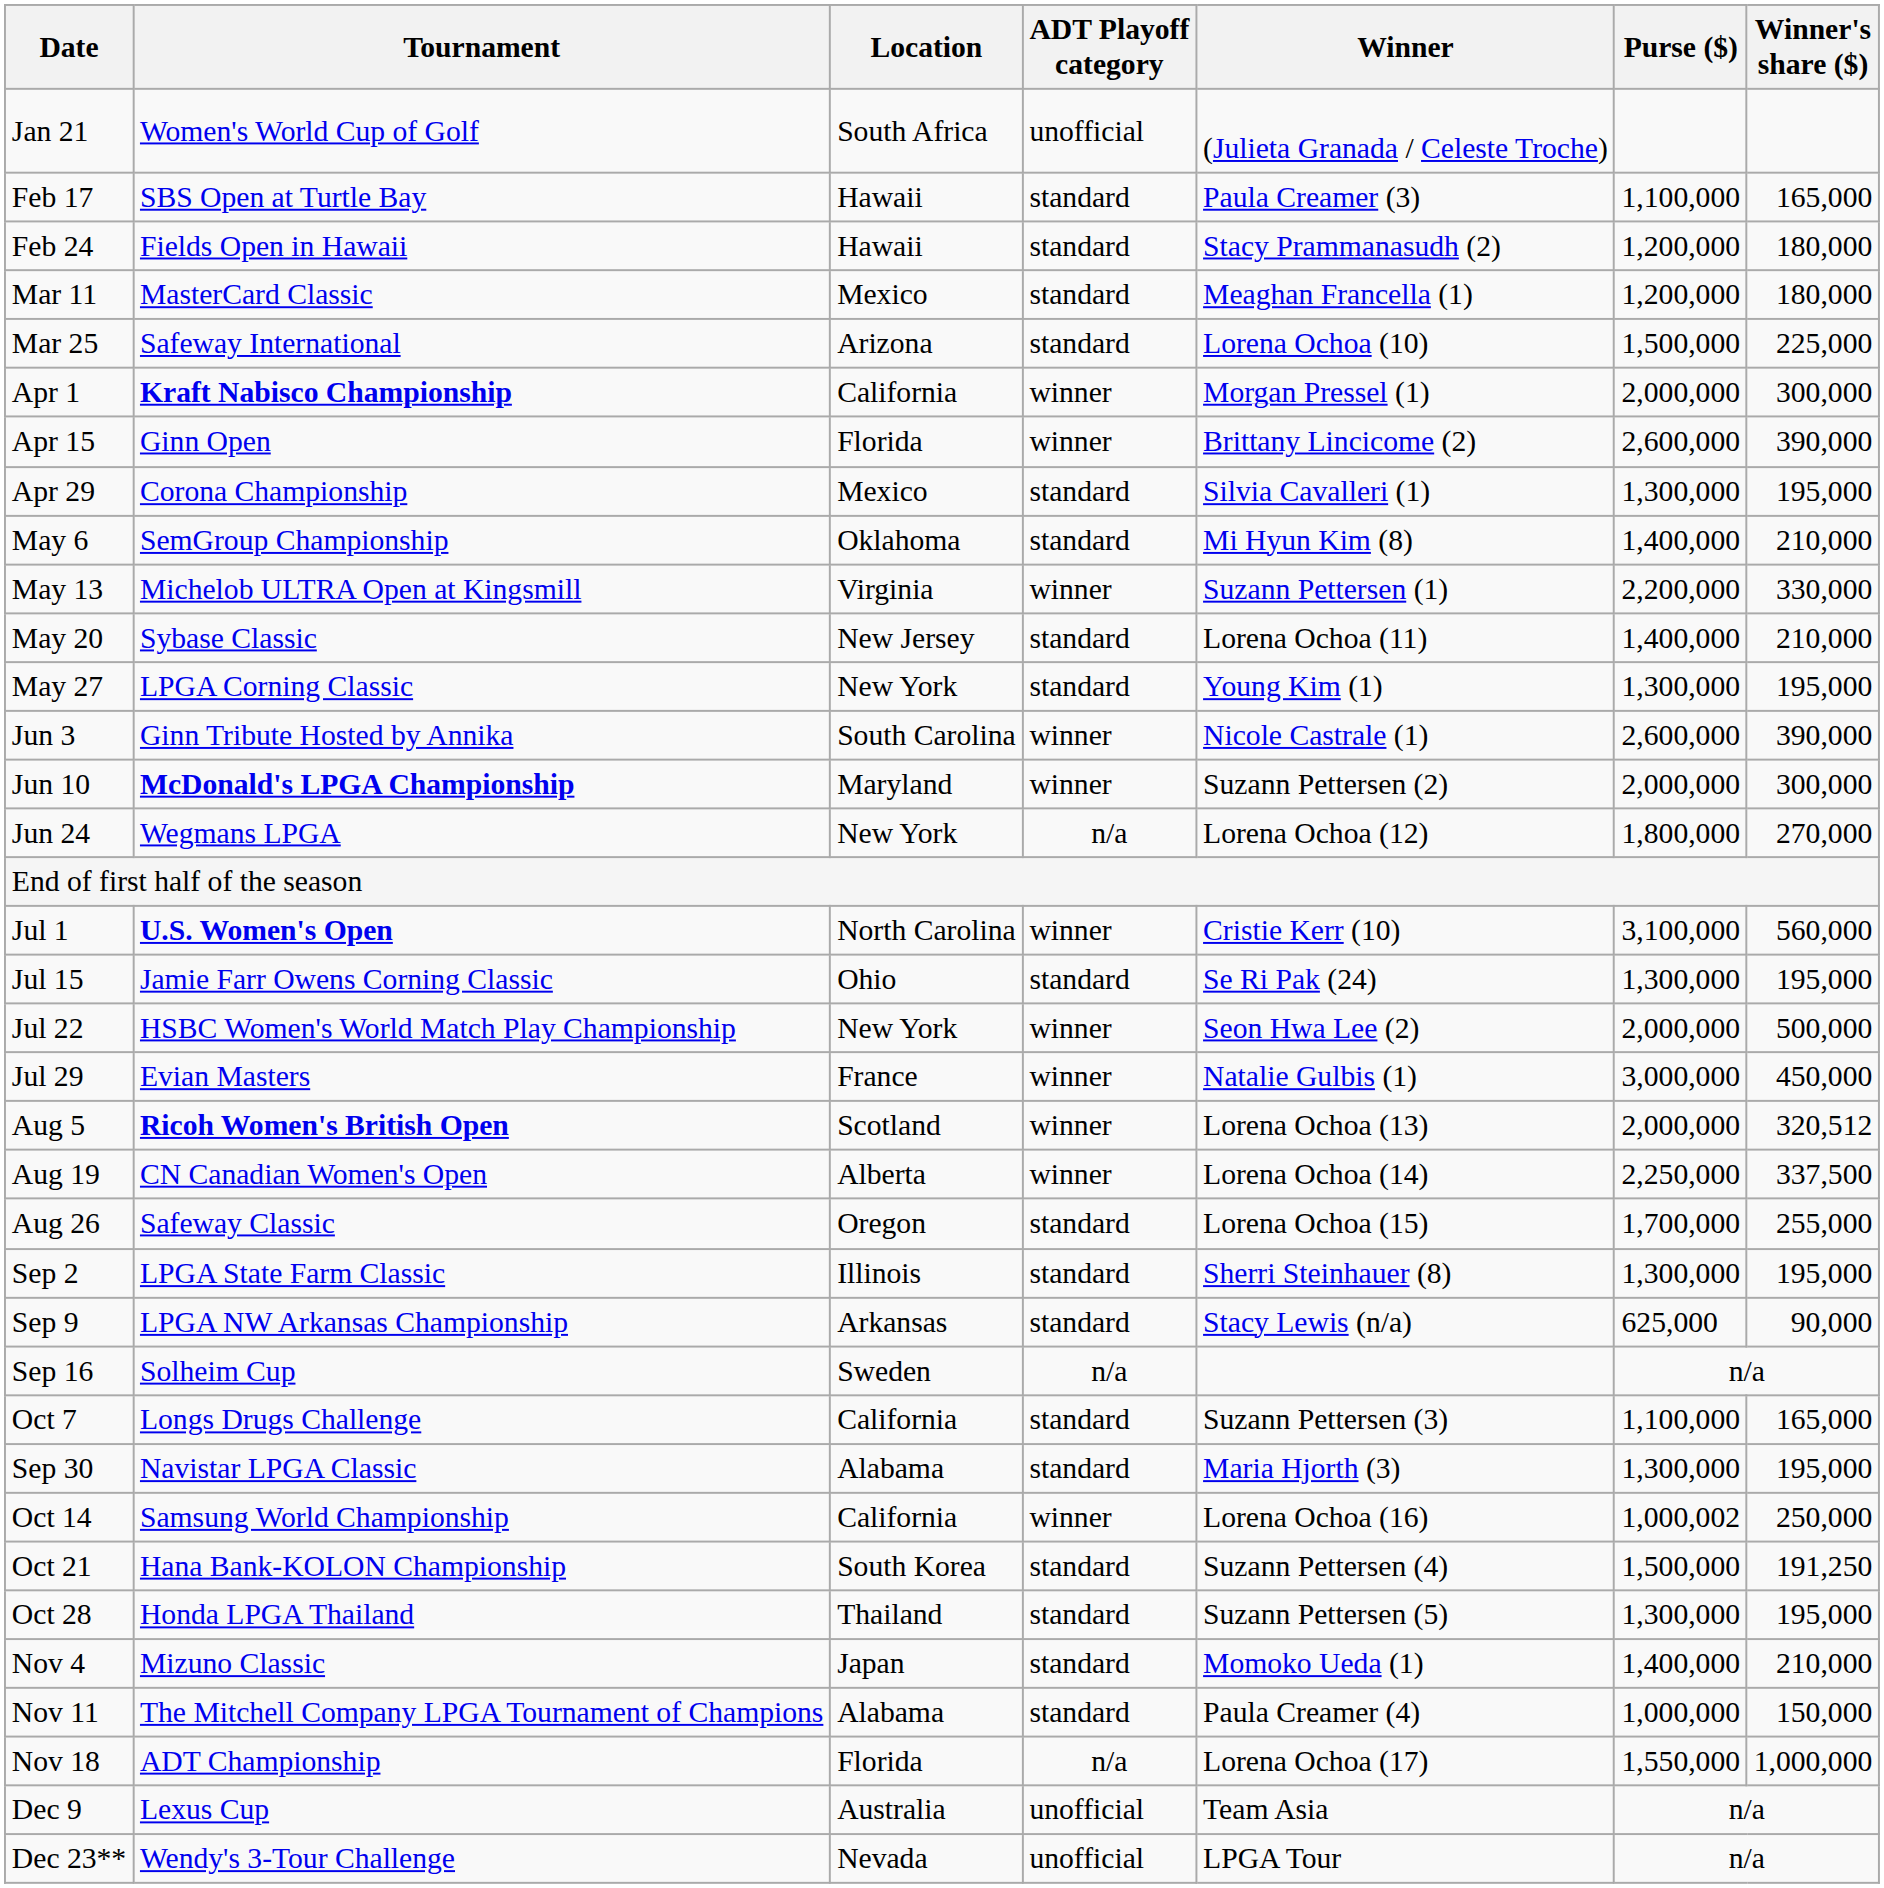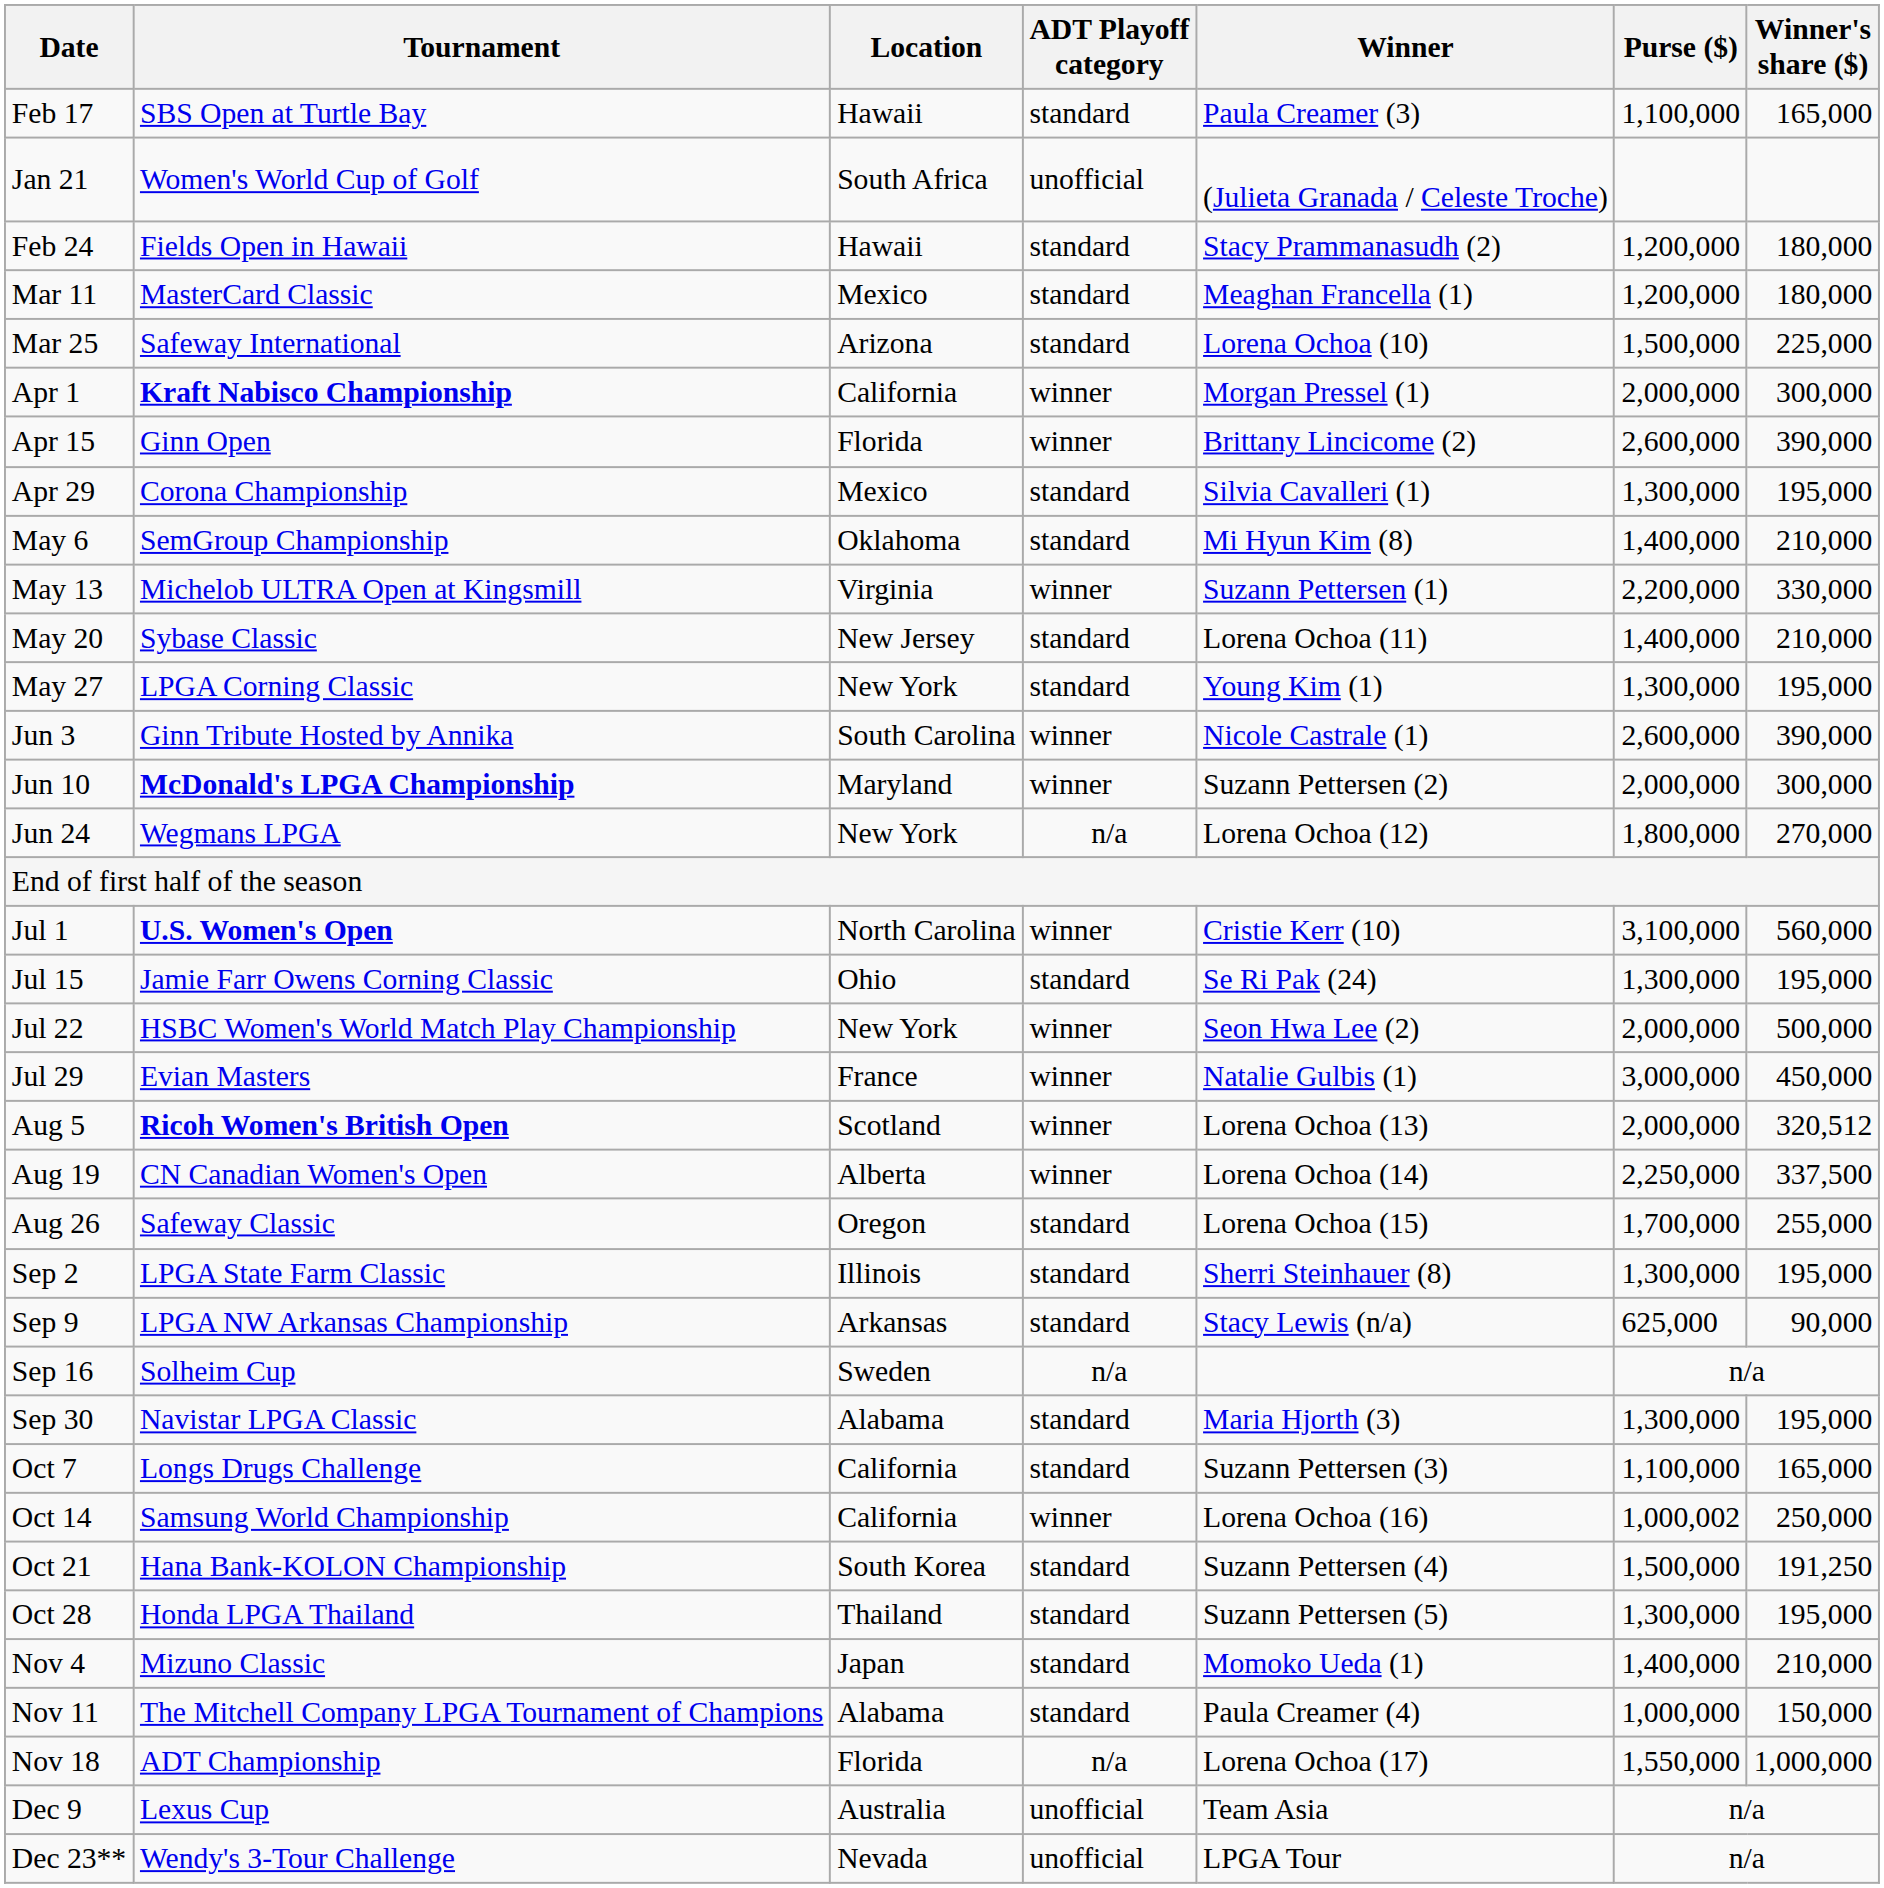 <table class="wikitable sortable" style="font-size:95%;">
 <tr>
 <th>Date</th>
 <th>Tournament</th>
 <th>Location</th>
 <th>ADT Playoff <br>category</th>
 <th>Winner</th>
 <th>Purse ($)</th>
 <th>Winner's<br>share ($)</th>
 </tr>
 <tr>
+<td>Feb 17</td>
+<td><a href='#'>SBS Open at Turtle Bay</a></td>
+<td>Hawaii</td>
+<td>standard</td>
+<td> <a href='#'>Paula Creamer</a> (3)</td>
+<td>1,100,000</td>
+<td align=right>165,000</td>
+</tr>
+<tr>
 <td>Jan 21</td>
 <td><a href='#'>Women's World Cup of Golf</a></td>
 <td>South Africa</td>
 <td>unofficial</td>
 <td><br>(<a href='#'>Julieta Granada</a> / <a href='#'>Celeste Troche</a>)</td>
 <td></td>
 <td></td>
-</tr>
-<tr>
-<td>Feb 17</td>
-<td><a href='#'>SBS Open at Turtle Bay</a></td>
-<td>Hawaii</td>
-<td>standard</td>
-<td> <a href='#'>Paula Creamer</a> (3)</td>
-<td>1,100,000</td>
-<td align=right>165,000</td>
 </tr>
 <tr>
 <td>Feb 24</td>
 <td><a href='#'>Fields Open in Hawaii</a></td>
 <td>Hawaii</td>
 <td>standard</td>
 <td> <a href='#'>Stacy Prammanasudh</a> (2)</td>
 <td>1,200,000</td>
 <td align=right>180,000</td>
 </tr>
 <tr>
 <td>Mar 11</td>
 <td><a href='#'>MasterCard Classic</a></td>
 <td>Mexico</td>
 <td>standard</td>
 <td> <a href='#'>Meaghan Francella</a> (1)</td>
 <td>1,200,000</td>
 <td align=right>180,000</td>
 </tr>
 <tr>
 <td>Mar 25</td>
 <td><a href='#'>Safeway International</a></td>
 <td>Arizona</td>
 <td>standard</td>
 <td> <a href='#'>Lorena Ochoa</a> (10)</td>
 <td>1,500,000</td>
 <td align=right>225,000</td>
 </tr>
 <tr>
 <td>Apr 1</td>
 <td><strong><a href='#'>Kraft Nabisco Championship</a></strong></td>
 <td>California</td>
 <td>winner</td>
 <td> <a href='#'>Morgan Pressel</a> (1)</td>
 <td>2,000,000</td>
 <td align=right>300,000</td>
 </tr>
 <tr>
 <td>Apr 15</td>
 <td><a href='#'>Ginn Open</a></td>
 <td>Florida</td>
 <td>winner</td>
 <td> <a href='#'>Brittany Lincicome</a> (2)</td>
 <td>2,600,000</td>
 <td align=right>390,000</td>
 </tr>
 <tr>
 <td>Apr 29</td>
 <td><a href='#'>Corona Championship</a></td>
 <td>Mexico</td>
 <td>standard</td>
 <td> <a href='#'>Silvia Cavalleri</a> (1)</td>
 <td>1,300,000</td>
 <td align=right>195,000</td>
 </tr>
 <tr>
 <td>May 6</td>
 <td><a href='#'>SemGroup Championship</a></td>
 <td>Oklahoma</td>
 <td>standard</td>
 <td> <a href='#'>Mi Hyun Kim</a> (8)</td>
 <td>1,400,000</td>
 <td align=right>210,000</td>
 </tr>
 <tr>
 <td>May 13</td>
 <td><a href='#'>Michelob ULTRA Open at Kingsmill</a></td>
 <td>Virginia</td>
 <td>winner</td>
 <td> <a href='#'>Suzann Pettersen</a> (1)</td>
 <td>2,200,000</td>
 <td align=right>330,000</td>
 </tr>
 <tr>
 <td>May 20</td>
 <td><a href='#'>Sybase Classic</a></td>
 <td>New Jersey</td>
 <td>standard</td>
 <td> Lorena Ochoa (11)</td>
 <td>1,400,000</td>
 <td align=right>210,000</td>
 </tr>
 <tr>
 <td>May 27</td>
 <td><a href='#'>LPGA Corning Classic</a></td>
 <td>New York</td>
 <td>standard</td>
 <td> <a href='#'>Young Kim</a> (1)</td>
 <td>1,300,000</td>
 <td align=right>195,000</td>
 </tr>
 <tr>
 <td>Jun 3</td>
 <td><a href='#'>Ginn Tribute Hosted by Annika</a></td>
 <td>South Carolina</td>
 <td>winner</td>
 <td> <a href='#'>Nicole Castrale</a> (1)</td>
 <td>2,600,000</td>
 <td align=right>390,000</td>
 </tr>
 <tr>
 <td>Jun 10</td>
 <td><strong><a href='#'>McDonald's LPGA Championship</a></strong></td>
 <td>Maryland</td>
 <td>winner</td>
 <td> Suzann Pettersen (2)</td>
 <td>2,000,000</td>
 <td align=right>300,000</td>
 </tr>
 <tr>
 <td>Jun 24</td>
 <td><a href='#'>Wegmans LPGA</a></td>
 <td>New York</td>
 <td align=center>n/a</td>
 <td> Lorena Ochoa (12)</td>
 <td>1,800,000</td>
 <td align=right>270,000</td>
 </tr>
 <tr>
 <td colspan="7" style="background:WhiteSmoke;">End of first half of the season</td>
 </tr>
 <tr>
 <td>Jul 1</td>
 <td><strong><a href='#'>U.S. Women's Open</a></strong></td>
 <td>North Carolina</td>
 <td>winner</td>
 <td> <a href='#'>Cristie Kerr</a> (10)</td>
 <td>3,100,000</td>
 <td align=right>560,000</td>
 </tr>
 <tr>
 <td>Jul 15</td>
 <td><a href='#'>Jamie Farr Owens Corning Classic</a></td>
 <td>Ohio</td>
 <td>standard</td>
 <td> <a href='#'>Se Ri Pak</a> (24)</td>
 <td>1,300,000</td>
 <td align=right>195,000</td>
 </tr>
 <tr>
 <td>Jul 22</td>
 <td><a href='#'>HSBC Women's World Match Play Championship</a></td>
 <td>New York</td>
 <td>winner</td>
 <td> <a href='#'>Seon Hwa Lee</a> (2)</td>
 <td>2,000,000</td>
 <td align=right>500,000</td>
 </tr>
 <tr>
 <td>Jul 29</td>
 <td><a href='#'>Evian Masters</a></td>
 <td>France</td>
 <td>winner</td>
 <td> <a href='#'>Natalie Gulbis</a> (1)</td>
 <td>3,000,000</td>
 <td align=right>450,000</td>
 </tr>
 <tr>
 <td>Aug 5</td>
 <td><strong><a href='#'>Ricoh Women's British Open</a></strong></td>
 <td>Scotland</td>
 <td>winner</td>
 <td> Lorena Ochoa (13)</td>
 <td>2,000,000</td>
 <td align=right>320,512</td>
 </tr>
 <tr>
 <td>Aug 19</td>
 <td><a href='#'>CN Canadian Women's Open</a></td>
 <td>Alberta</td>
 <td>winner</td>
 <td> Lorena Ochoa (14)</td>
 <td>2,250,000</td>
 <td align=right>337,500</td>
 </tr>
 <tr>
 <td>Aug 26</td>
 <td><a href='#'>Safeway Classic</a></td>
 <td>Oregon</td>
 <td>standard</td>
 <td> Lorena Ochoa (15)</td>
 <td>1,700,000</td>
 <td align=right>255,000</td>
 </tr>
 <tr>
 <td>Sep 2</td>
 <td><a href='#'>LPGA State Farm Classic</a></td>
 <td>Illinois</td>
 <td>standard</td>
 <td> <a href='#'>Sherri Steinhauer</a> (8)</td>
 <td>1,300,000</td>
 <td align=right>195,000</td>
 </tr>
 <tr>
 <td>Sep 9</td>
 <td><a href='#'>LPGA NW Arkansas Championship</a></td>
 <td>Arkansas</td>
 <td>standard</td>
 <td> <a href='#'>Stacy Lewis</a> (n/a)</td>
 <td>625,000</td>
 <td align=right>90,000</td>
 </tr>
 <tr>
 <td>Sep 16</td>
 <td><a href='#'>Solheim Cup</a></td>
 <td>Sweden</td>
 <td align=center>n/a</td>
 <td></td>
 <td colspan=2 align=center>n/a</td>
 </tr>
 <tr>
+<td>Sep 30</td>
+<td><a href='#'>Navistar LPGA Classic</a></td>
+<td>Alabama</td>
+<td>standard</td>
+<td> <a href='#'>Maria Hjorth</a> (3)</td>
+<td>1,300,000</td>
+<td align=right>195,000</td>
+</tr>
+<tr>
 <td>Oct 7</td>
 <td><a href='#'>Longs Drugs Challenge</a></td>
 <td>California</td>
 <td>standard</td>
 <td> Suzann Pettersen (3)</td>
 <td>1,100,000</td>
 <td align=right>165,000</td>
-</tr>
-<tr>
-<td>Sep 30</td>
-<td><a href='#'>Navistar LPGA Classic</a></td>
-<td>Alabama</td>
-<td>standard</td>
-<td> <a href='#'>Maria Hjorth</a> (3)</td>
-<td>1,300,000</td>
-<td align=right>195,000</td>
 </tr>
 <tr>
 <td>Oct 14</td>
 <td><a href='#'>Samsung World Championship</a></td>
 <td>California</td>
 <td>winner</td>
 <td> Lorena Ochoa (16)</td>
 <td>1,000,002</td>
 <td align=right>250,000</td>
 </tr>
 <tr>
 <td>Oct 21</td>
 <td><a href='#'>Hana Bank-KOLON Championship</a></td>
 <td>South Korea</td>
 <td>standard</td>
 <td> Suzann Pettersen (4)</td>
 <td>1,500,000</td>
 <td align=right>191,250</td>
 </tr>
 <tr>
 <td>Oct 28</td>
 <td><a href='#'>Honda LPGA Thailand</a></td>
 <td>Thailand</td>
 <td>standard</td>
 <td> Suzann Pettersen (5)</td>
 <td>1,300,000</td>
 <td align=right>195,000</td>
 </tr>
 <tr>
 <td>Nov 4</td>
 <td><a href='#'>Mizuno Classic</a></td>
 <td>Japan</td>
 <td>standard</td>
 <td> <a href='#'>Momoko Ueda</a> (1)</td>
 <td>1,400,000</td>
 <td align=right>210,000</td>
 </tr>
 <tr>
 <td>Nov 11</td>
 <td><a href='#'>The Mitchell Company LPGA Tournament of Champions</a></td>
 <td>Alabama</td>
 <td>standard</td>
 <td> Paula Creamer (4)</td>
 <td>1,000,000</td>
 <td align=right>150,000</td>
 </tr>
 <tr>
 <td>Nov 18</td>
 <td><a href='#'>ADT Championship</a></td>
 <td>Florida</td>
 <td align=center>n/a</td>
 <td> Lorena Ochoa (17)</td>
 <td>1,550,000</td>
 <td align=right>1,000,000</td>
 </tr>
 <tr>
 <td>Dec 9</td>
 <td><a href='#'>Lexus Cup</a></td>
 <td>Australia</td>
 <td>unofficial</td>
 <td>Team Asia</td>
 <td colspan=2 align=center>n/a</td>
 </tr>
 <tr>
 <td>Dec 23**</td>
 <td><a href='#'>Wendy's 3-Tour Challenge</a></td>
 <td>Nevada</td>
 <td>unofficial</td>
 <td>LPGA Tour</td>
 <td colspan=2 align=center>n/a</td>
 </tr>
 </table>
